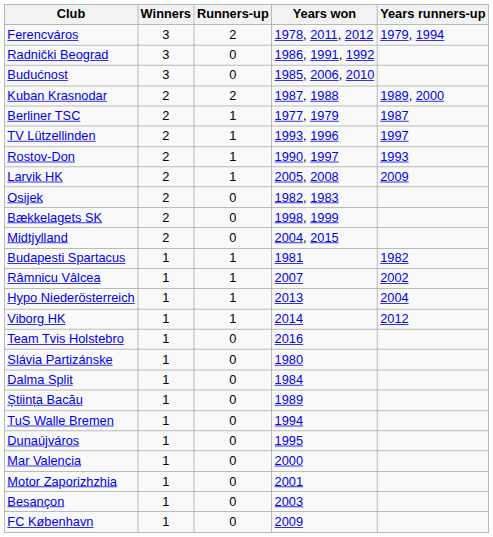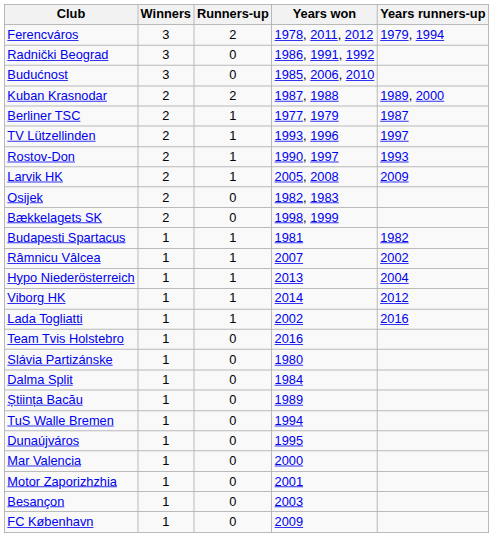 <table class="wikitable sortable">
 <tr>
 <th>Club</th>
 <th>Winners</th>
 <th>Runners-up</th>
 <th>Years won</th>
 <th>Years runners-up</th>
 </tr>
 <tr>
 <td> <a href='#'>Ferencváros</a></td>
 <td align="center">3</td>
 <td align="center">2</td>
 <td><a href='#'>1978</a>, <a href='#'>2011</a>, <a href='#'>2012</a></td>
 <td><a href='#'>1979</a>, <a href='#'>1994</a></td>
 </tr>
 <tr>
 <td> <a href='#'>Radnički Beograd</a></td>
 <td align="center">3</td>
 <td align="center">0</td>
 <td><a href='#'>1986</a>, <a href='#'>1991</a>, <a href='#'>1992</a></td>
 <td></td>
 </tr>
 <tr>
 <td> <a href='#'>Budućnost</a></td>
 <td align="center">3</td>
 <td align="center">0</td>
 <td><a href='#'>1985</a>, <a href='#'>2006</a>, <a href='#'>2010</a></td>
 <td></td>
 </tr>
 <tr>
 <td> <a href='#'>Kuban Krasnodar</a></td>
 <td align="center">2</td>
 <td align="center">2</td>
 <td><a href='#'>1987</a>, <a href='#'>1988</a></td>
 <td><a href='#'>1989</a>, <a href='#'>2000</a></td>
 </tr>
 <tr>
 <td> <a href='#'>Berliner TSC</a></td>
 <td align="center">2</td>
 <td align="center">1</td>
 <td><a href='#'>1977</a>, <a href='#'>1979</a></td>
 <td><a href='#'>1987</a></td>
 </tr>
 <tr>
 <td> <a href='#'>TV Lützellinden</a></td>
 <td align="center">2</td>
 <td align="center">1</td>
 <td><a href='#'>1993</a>, <a href='#'>1996</a></td>
 <td><a href='#'>1997</a></td>
 </tr>
 <tr>
 <td> <a href='#'>Rostov-Don</a></td>
 <td align="center">2</td>
 <td align="center">1</td>
 <td><a href='#'>1990</a>, <a href='#'>1997</a></td>
 <td><a href='#'>1993</a></td>
 </tr>
 <tr>
 <td> <a href='#'>Larvik HK</a></td>
 <td align="center">2</td>
 <td align="center">1</td>
 <td><a href='#'>2005</a>, <a href='#'>2008</a></td>
 <td><a href='#'>2009</a></td>
 </tr>
 <tr>
 <td> <a href='#'>Osijek</a></td>
 <td align="center">2</td>
 <td align="center">0</td>
 <td><a href='#'>1982</a>, <a href='#'>1983</a></td>
 <td></td>
 </tr>
 <tr>
 <td> <a href='#'>Bækkelagets SK</a></td>
 <td align="center">2</td>
 <td align="center">0</td>
 <td><a href='#'>1998</a>, <a href='#'>1999</a></td>
 <td></td>
 </tr>
 <tr>
-<td> <a href='#'>Midtjylland</a></td>
-<td align="center">2</td>
-<td align="center">0</td>
-<td><a href='#'>2004</a>, <a href='#'>2015</a></td>
-<td></td>
-</tr>
-<tr>
 <td> <a href='#'>Budapesti Spartacus</a></td>
 <td align="center">1</td>
 <td align="center">1</td>
 <td><a href='#'>1981</a></td>
 <td><a href='#'>1982</a></td>
 </tr>
 <tr>
 <td> <a href='#'>Râmnicu Vâlcea</a></td>
 <td align="center">1</td>
 <td align="center">1</td>
 <td><a href='#'>2007</a></td>
 <td><a href='#'>2002</a></td>
 </tr>
 <tr>
 <td> <a href='#'>Hypo Niederösterreich</a></td>
 <td align="center">1</td>
 <td align="center">1</td>
 <td><a href='#'>2013</a></td>
 <td><a href='#'>2004</a></td>
 </tr>
 <tr>
 <td> <a href='#'>Viborg HK</a></td>
 <td align="center">1</td>
 <td align="center">1</td>
 <td><a href='#'>2014</a></td>
 <td><a href='#'>2012</a></td>
+</tr>
+<tr>
+<td> <a href='#'>Lada Togliatti</a></td>
+<td align="center">1</td>
+<td align="center">1</td>
+<td><a href='#'>2002</a></td>
+<td><a href='#'>2016</a></td>
 </tr>
 <tr>
 <td> <a href='#'>Team Tvis Holstebro</a></td>
 <td align="center">1</td>
 <td align="center">0</td>
 <td><a href='#'>2016</a></td>
 <td></td>
 </tr>
 <tr>
 <td> <a href='#'>Slávia Partizánske</a></td>
 <td align="center">1</td>
 <td align="center">0</td>
 <td><a href='#'>1980</a></td>
 <td></td>
 </tr>
 <tr>
 <td> <a href='#'>Dalma Split</a></td>
 <td align="center">1</td>
 <td align="center">0</td>
 <td><a href='#'>1984</a></td>
 <td></td>
 </tr>
 <tr>
 <td> <a href='#'>Știința Bacău</a></td>
 <td align="center">1</td>
 <td align="center">0</td>
 <td><a href='#'>1989</a></td>
 <td></td>
 </tr>
 <tr>
 <td> <a href='#'>TuS Walle Bremen</a></td>
 <td align="center">1</td>
 <td align="center">0</td>
 <td><a href='#'>1994</a></td>
 <td></td>
 </tr>
 <tr>
 <td> <a href='#'>Dunaújváros</a></td>
 <td align="center">1</td>
 <td align="center">0</td>
 <td><a href='#'>1995</a></td>
 <td></td>
 </tr>
 <tr>
 <td> <a href='#'>Mar Valencia</a></td>
 <td align="center">1</td>
 <td align="center">0</td>
 <td><a href='#'>2000</a></td>
 <td></td>
 </tr>
 <tr>
 <td> <a href='#'>Motor Zaporizhzhia</a></td>
 <td align="center">1</td>
 <td align="center">0</td>
 <td><a href='#'>2001</a></td>
 <td></td>
 </tr>
 <tr>
 <td> <a href='#'>Besançon</a></td>
 <td align="center">1</td>
 <td align="center">0</td>
 <td><a href='#'>2003</a></td>
 <td></td>
 </tr>
 <tr>
 <td> <a href='#'>FC København</a></td>
 <td align="center">1</td>
 <td align="center">0</td>
 <td><a href='#'>2009</a></td>
 <td></td>
 </tr>
 </table>
